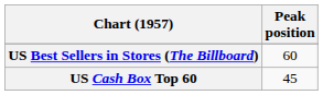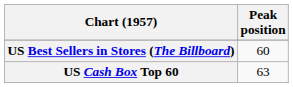 <table class="wikitable sortable plainrowheaders" style="text-align:center">
 <tr>
 <th>Chart (1957)</th>
 <th>Peak<br>position</th>
 </tr>
 <tr>
 </tr>
 <tr>
 <th scope="row">US <a href='#'>Best Sellers in Stores</a> (<em><a href='#'>The Billboard</a></em>)</th>
 <td>60</td>
 </tr>
 <tr>
 <th scope="row">US <em><a href='#'>Cash Box</a></em> Top 60</th>
-<td>45</td>
+<td>63</td>
 </tr>
 </table>
